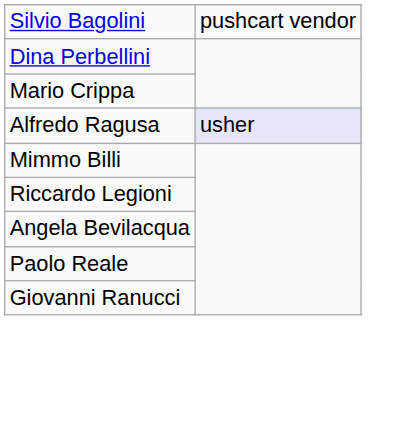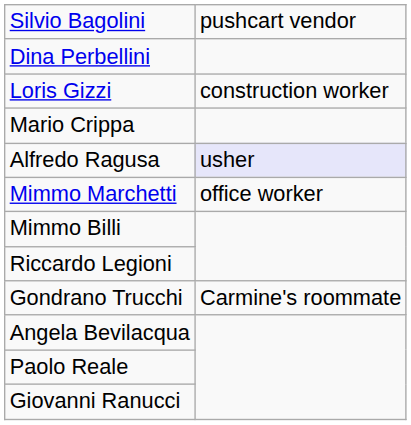 <table class=wikitable>
 <tr>
 <td><a href='#'>Silvio Bagolini</a></td>
 <td>pushcart vendor</td>
 </tr>
 <tr>
 <td><a href='#'>Dina Perbellini</a></td>
 </tr>
 <tr>
+<td><a href='#'>Loris Gizzi</a></td>
+<td>construction worker</td>
+</tr>
+<tr>
 <td>Mario Crippa</td>
 </tr>
 <tr>
 <td>Alfredo Ragusa</td>
 <td style="background: lavender;">usher</td>
 </tr>
 <tr>
+<td><a href='#'>Mimmo Marchetti</a></td>
+<td>office worker</td>
+</tr>
+<tr>
 <td>Mimmo Billi</td>
 </tr>
 <tr>
 <td>Riccardo Legioni</td>
+</tr>
+<tr>
+<td>Gondrano Trucchi</td>
+<td>Carmine's roommate</td>
 </tr>
 <tr>
 <td>Angela Bevilacqua</td>
 </tr>
 <tr>
 <td>Paolo Reale</td>
 </tr>
 <tr>
 <td>Giovanni Ranucci</td>
 </tr>
 </table>
